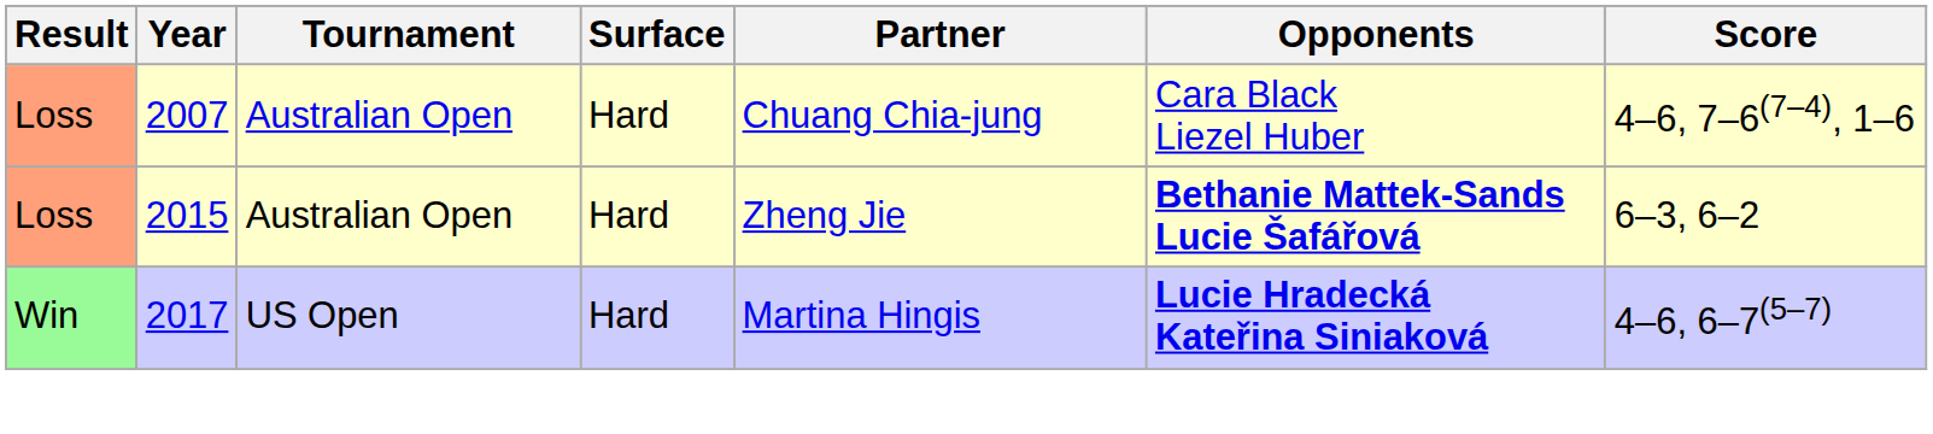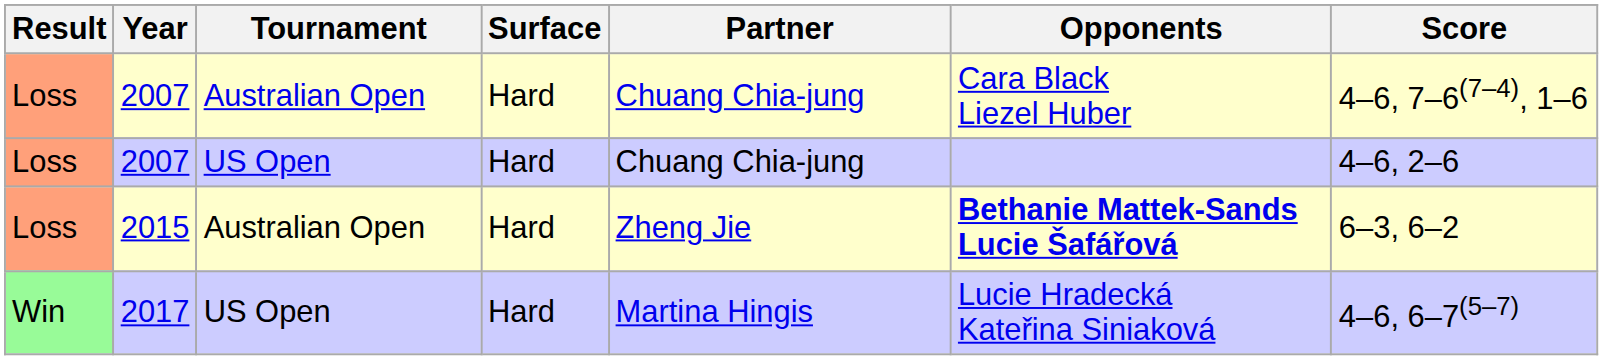 <table class="sortable wikitable">
 <tr>
 <th>Result</th>
 <th>Year</th>
 <th width=140>Tournament</th>
 <th>Surface</th>
 <th width=170>Partner</th>
 <th width=190>Opponents</th>
 <th width=130>Score</th>
 </tr>
 <tr bgcolor="#FFFFCC">
 <td bgcolor="#ffa07a">Loss</td>
 <td><a href='#'>2007</a></td>
 <td><a href='#'>Australian Open</a></td>
 <td>Hard</td>
 <td> <a href='#'>Chuang Chia-jung</a></td>
 <td> <a href='#'>Cara Black</a> <br>  <a href='#'>Liezel Huber</a></td>
 <td>4–6, 7–6<sup>(7–4)</sup>, 1–6</td>
 </tr>
+<tr bgcolor="#CCCCFF">
+<td bgcolor="#ffa07a">Loss</td>
+<td><a href='#'>2007</a></td>
+<td><a href='#'>US Open</a></td>
+<td>Hard</td>
+<td> Chuang Chia-jung</td>
+<td></td>
+<td>4–6, 2–6</td>
+</tr>
 <tr bgcolor="#FFFFCC">
 <td bgcolor="#ffa07a">Loss</td>
 <td><a href='#'>2015</a></td>
 <td>Australian Open</td>
 <td>Hard</td>
 <td> <a href='#'>Zheng Jie</a></td>
 <td><strong> <a href='#'>Bethanie Mattek-Sands</a> <br>  <a href='#'>Lucie Šafářová</a></strong></td>
 <td>6–3, 6–2</td>
 </tr>
 <tr bgcolor="#CCCCFF">
 <td bgcolor=98FB98>Win</td>
 <td><a href='#'>2017</a></td>
 <td>US Open</td>
 <td>Hard</td>
 <td> <a href='#'>Martina Hingis</a></td>
-<td><strong> <a href='#'>Lucie Hradecká</a> <br>  <a href='#'>Kateřina Siniaková</a></strong></td>
+<td> <a href='#'>Lucie Hradecká</a> <br>  <a href='#'>Kateřina Siniaková</a></td>
 <td>4–6, 6–7<sup>(5–7)</sup></td>
 </tr>
 </table>
